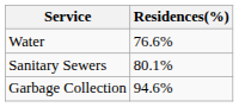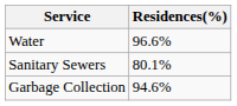 <table class="wikitable">
 <tr>
 <th>Service</th>
 <th>Residences(%)</th>
 </tr>
 <tr>
 <td>Water</td>
-<td>76.6%</td>
+<td>96.6%</td>
 </tr>
 <tr>
 <td>Sanitary Sewers</td>
 <td>80.1%</td>
 </tr>
 <tr>
 <td>Garbage Collection</td>
 <td>94.6%</td>
 </tr>
 </table>
